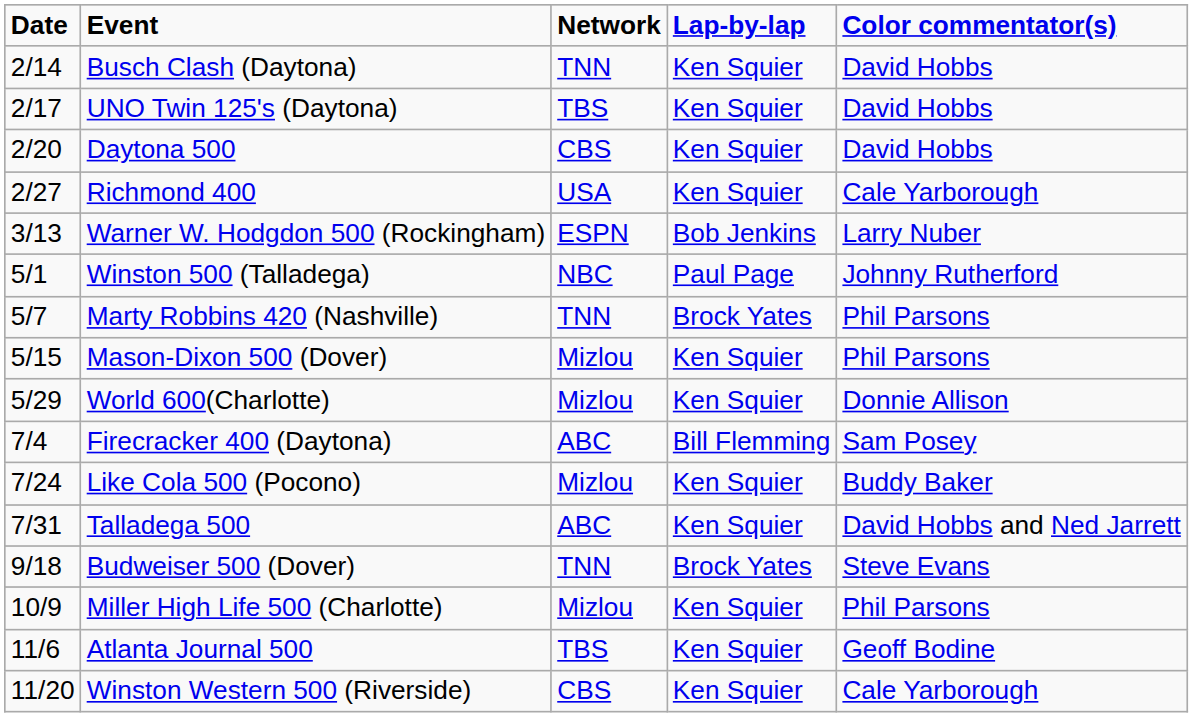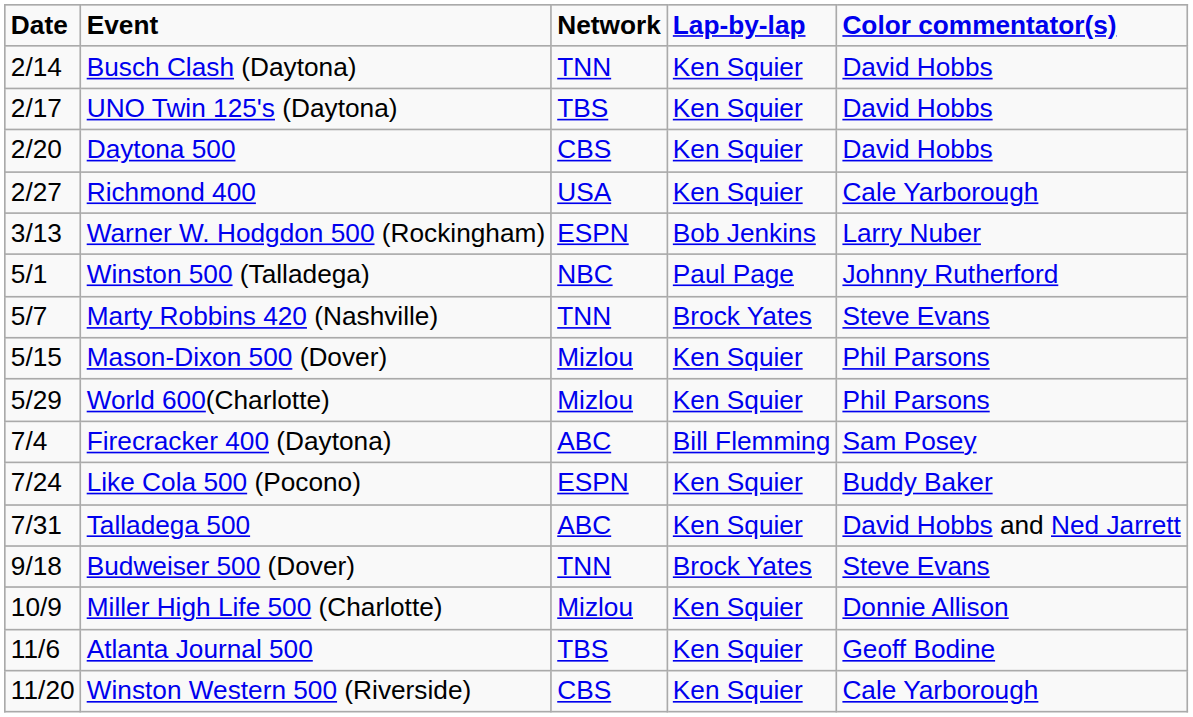 <table class=wikitable>
 <tr>
 <td><strong>Date</strong></td>
 <td><strong>Event</strong></td>
 <td><strong>Network</strong></td>
 <td><strong><a href='#'>Lap-by-lap</a></strong></td>
 <td><strong><a href='#'>Color commentator(s)</a></strong></td>
 </tr>
 <tr>
 <td>2/14</td>
 <td><a href='#'>Busch Clash</a> (Daytona)</td>
 <td><a href='#'>TNN</a></td>
 <td><a href='#'>Ken Squier</a></td>
 <td><a href='#'>David Hobbs</a></td>
 </tr>
 <tr>
 <td>2/17</td>
 <td><a href='#'>UNO Twin 125's</a> (Daytona)</td>
 <td><a href='#'>TBS</a></td>
 <td><a href='#'>Ken Squier</a></td>
 <td><a href='#'>David Hobbs</a></td>
 </tr>
 <tr>
 <td>2/20</td>
 <td><a href='#'>Daytona 500</a></td>
 <td><a href='#'>CBS</a></td>
 <td><a href='#'>Ken Squier</a></td>
 <td><a href='#'>David Hobbs</a></td>
 </tr>
 <tr>
 <td>2/27</td>
 <td><a href='#'>Richmond 400</a></td>
 <td><a href='#'>USA</a></td>
 <td><a href='#'>Ken Squier</a></td>
 <td><a href='#'>Cale Yarborough</a></td>
 </tr>
 <tr>
 <td>3/13</td>
 <td><a href='#'>Warner W. Hodgdon 500</a> (Rockingham)</td>
 <td><a href='#'>ESPN</a></td>
 <td><a href='#'>Bob Jenkins</a></td>
 <td><a href='#'>Larry Nuber</a></td>
 </tr>
 <tr>
 <td>5/1</td>
 <td><a href='#'>Winston 500</a> (Talladega)</td>
 <td><a href='#'>NBC</a></td>
 <td><a href='#'>Paul Page</a></td>
 <td><a href='#'>Johnny Rutherford</a></td>
 </tr>
 <tr>
 <td>5/7</td>
 <td><a href='#'>Marty Robbins 420</a> (Nashville)</td>
 <td><a href='#'>TNN</a></td>
 <td><a href='#'>Brock Yates</a></td>
-<td><a href='#'>Phil Parsons</a></td>
+<td><a href='#'>Steve Evans</a></td>
 </tr>
 <tr>
 <td>5/15</td>
 <td><a href='#'>Mason-Dixon 500</a> (Dover)</td>
 <td><a href='#'>Mizlou</a></td>
 <td><a href='#'>Ken Squier</a></td>
 <td><a href='#'>Phil Parsons</a></td>
 </tr>
 <tr>
 <td>5/29</td>
 <td><a href='#'>World 600</a>(Charlotte)</td>
 <td><a href='#'>Mizlou</a></td>
 <td><a href='#'>Ken Squier</a></td>
-<td><a href='#'>Donnie Allison</a></td>
+<td><a href='#'>Phil Parsons</a></td>
 </tr>
 <tr>
 <td>7/4</td>
 <td><a href='#'>Firecracker 400</a> (Daytona)</td>
 <td><a href='#'>ABC</a></td>
 <td><a href='#'>Bill Flemming</a></td>
 <td><a href='#'>Sam Posey</a></td>
 </tr>
 <tr>
 <td>7/24</td>
 <td><a href='#'>Like Cola 500</a>  (Pocono)</td>
-<td><a href='#'>Mizlou</a></td>
+<td><a href='#'>ESPN</a></td>
 <td><a href='#'>Ken Squier</a></td>
 <td><a href='#'>Buddy Baker</a></td>
 </tr>
 <tr>
 <td>7/31</td>
 <td><a href='#'>Talladega 500</a></td>
 <td><a href='#'>ABC</a></td>
 <td><a href='#'>Ken Squier</a></td>
 <td><a href='#'>David Hobbs</a> and <a href='#'>Ned Jarrett</a></td>
 </tr>
 <tr>
 <td>9/18</td>
 <td><a href='#'>Budweiser 500</a> (Dover)</td>
 <td><a href='#'>TNN</a></td>
 <td><a href='#'>Brock Yates</a></td>
 <td><a href='#'>Steve Evans</a></td>
 </tr>
 <tr>
 <td>10/9</td>
 <td><a href='#'>Miller High Life 500</a> (Charlotte)</td>
 <td><a href='#'>Mizlou</a></td>
 <td><a href='#'>Ken Squier</a></td>
-<td><a href='#'>Phil Parsons</a></td>
+<td><a href='#'>Donnie Allison</a></td>
 </tr>
 <tr>
 <td>11/6</td>
 <td><a href='#'>Atlanta Journal 500</a></td>
 <td><a href='#'>TBS</a></td>
 <td><a href='#'>Ken Squier</a></td>
 <td><a href='#'>Geoff Bodine</a></td>
 </tr>
 <tr>
 <td>11/20</td>
 <td><a href='#'>Winston Western 500</a> (Riverside)</td>
 <td><a href='#'>CBS</a></td>
 <td><a href='#'>Ken Squier</a></td>
 <td><a href='#'>Cale Yarborough</a></td>
 </tr>
 </table>
